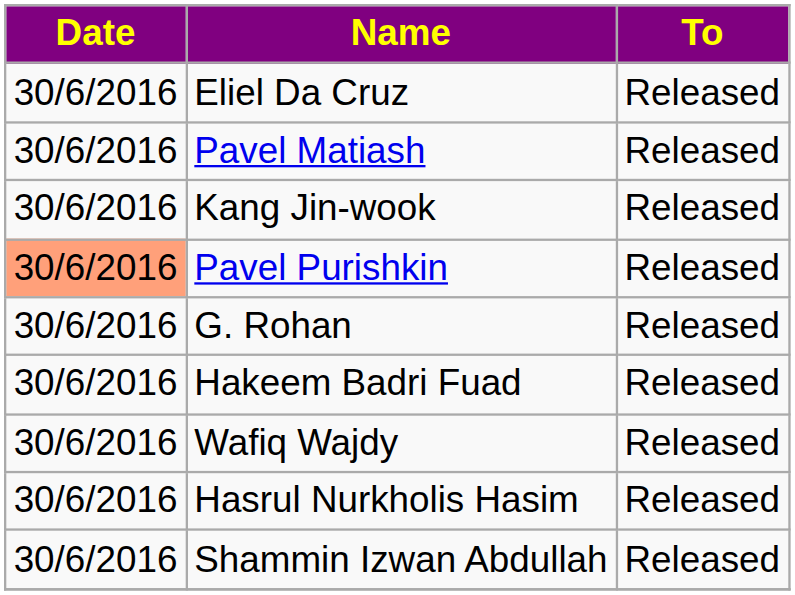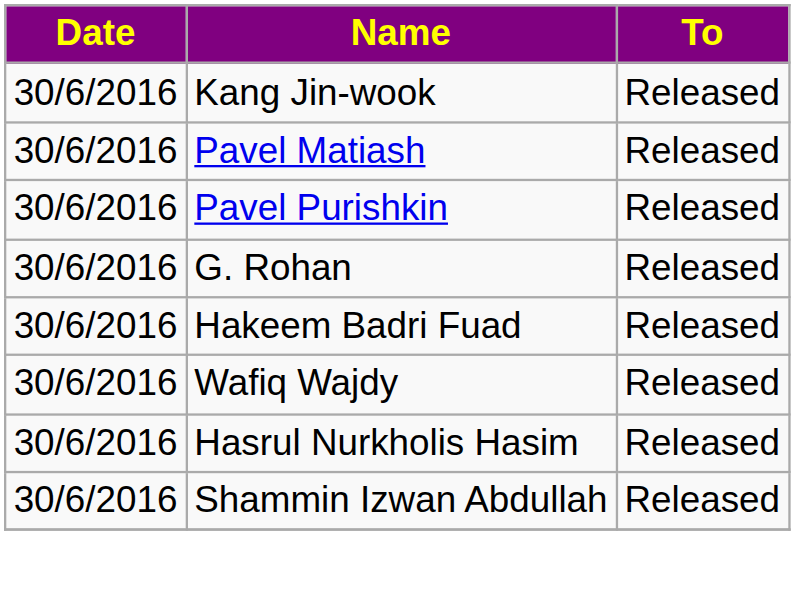 <table class="wikitable sortable">
 <tr>
 <th style="background:Purple; color:Yellow;">Date</th>
 <th style="background:Purple; color:Yellow;">Name</th>
 <th style="background:Purple; color:Yellow;">To</th>
 </tr>
 <tr>
 <td>30/6/2016</td>
-<td> Eliel Da Cruz</td>
+<td> Kang Jin-wook</td>
 <td>Released</td>
 </tr>
 <tr>
 <td>30/6/2016</td>
 <td> <a href='#'>Pavel Matiash</a></td>
 <td>Released</td>
 </tr>
 <tr>
 <td>30/6/2016</td>
-<td> Kang Jin-wook</td>
-<td>Released</td>
-</tr>
-<tr>
-<td style="background: lightsalmon;">30/6/2016</td>
 <td> <a href='#'>Pavel Purishkin</a></td>
 <td>Released</td>
 </tr>
 <tr>
 <td>30/6/2016</td>
 <td> G. Rohan</td>
 <td>Released</td>
 </tr>
 <tr>
 <td>30/6/2016</td>
 <td> Hakeem Badri Fuad</td>
 <td>Released</td>
 </tr>
 <tr>
 <td>30/6/2016</td>
 <td> Wafiq Wajdy</td>
 <td>Released</td>
 </tr>
 <tr>
 <td>30/6/2016</td>
 <td> Hasrul Nurkholis Hasim</td>
 <td>Released</td>
 </tr>
 <tr>
 <td>30/6/2016</td>
 <td> Shammin Izwan Abdullah</td>
 <td>Released</td>
 </tr>
 <tr>
 </tr>
 </table>
